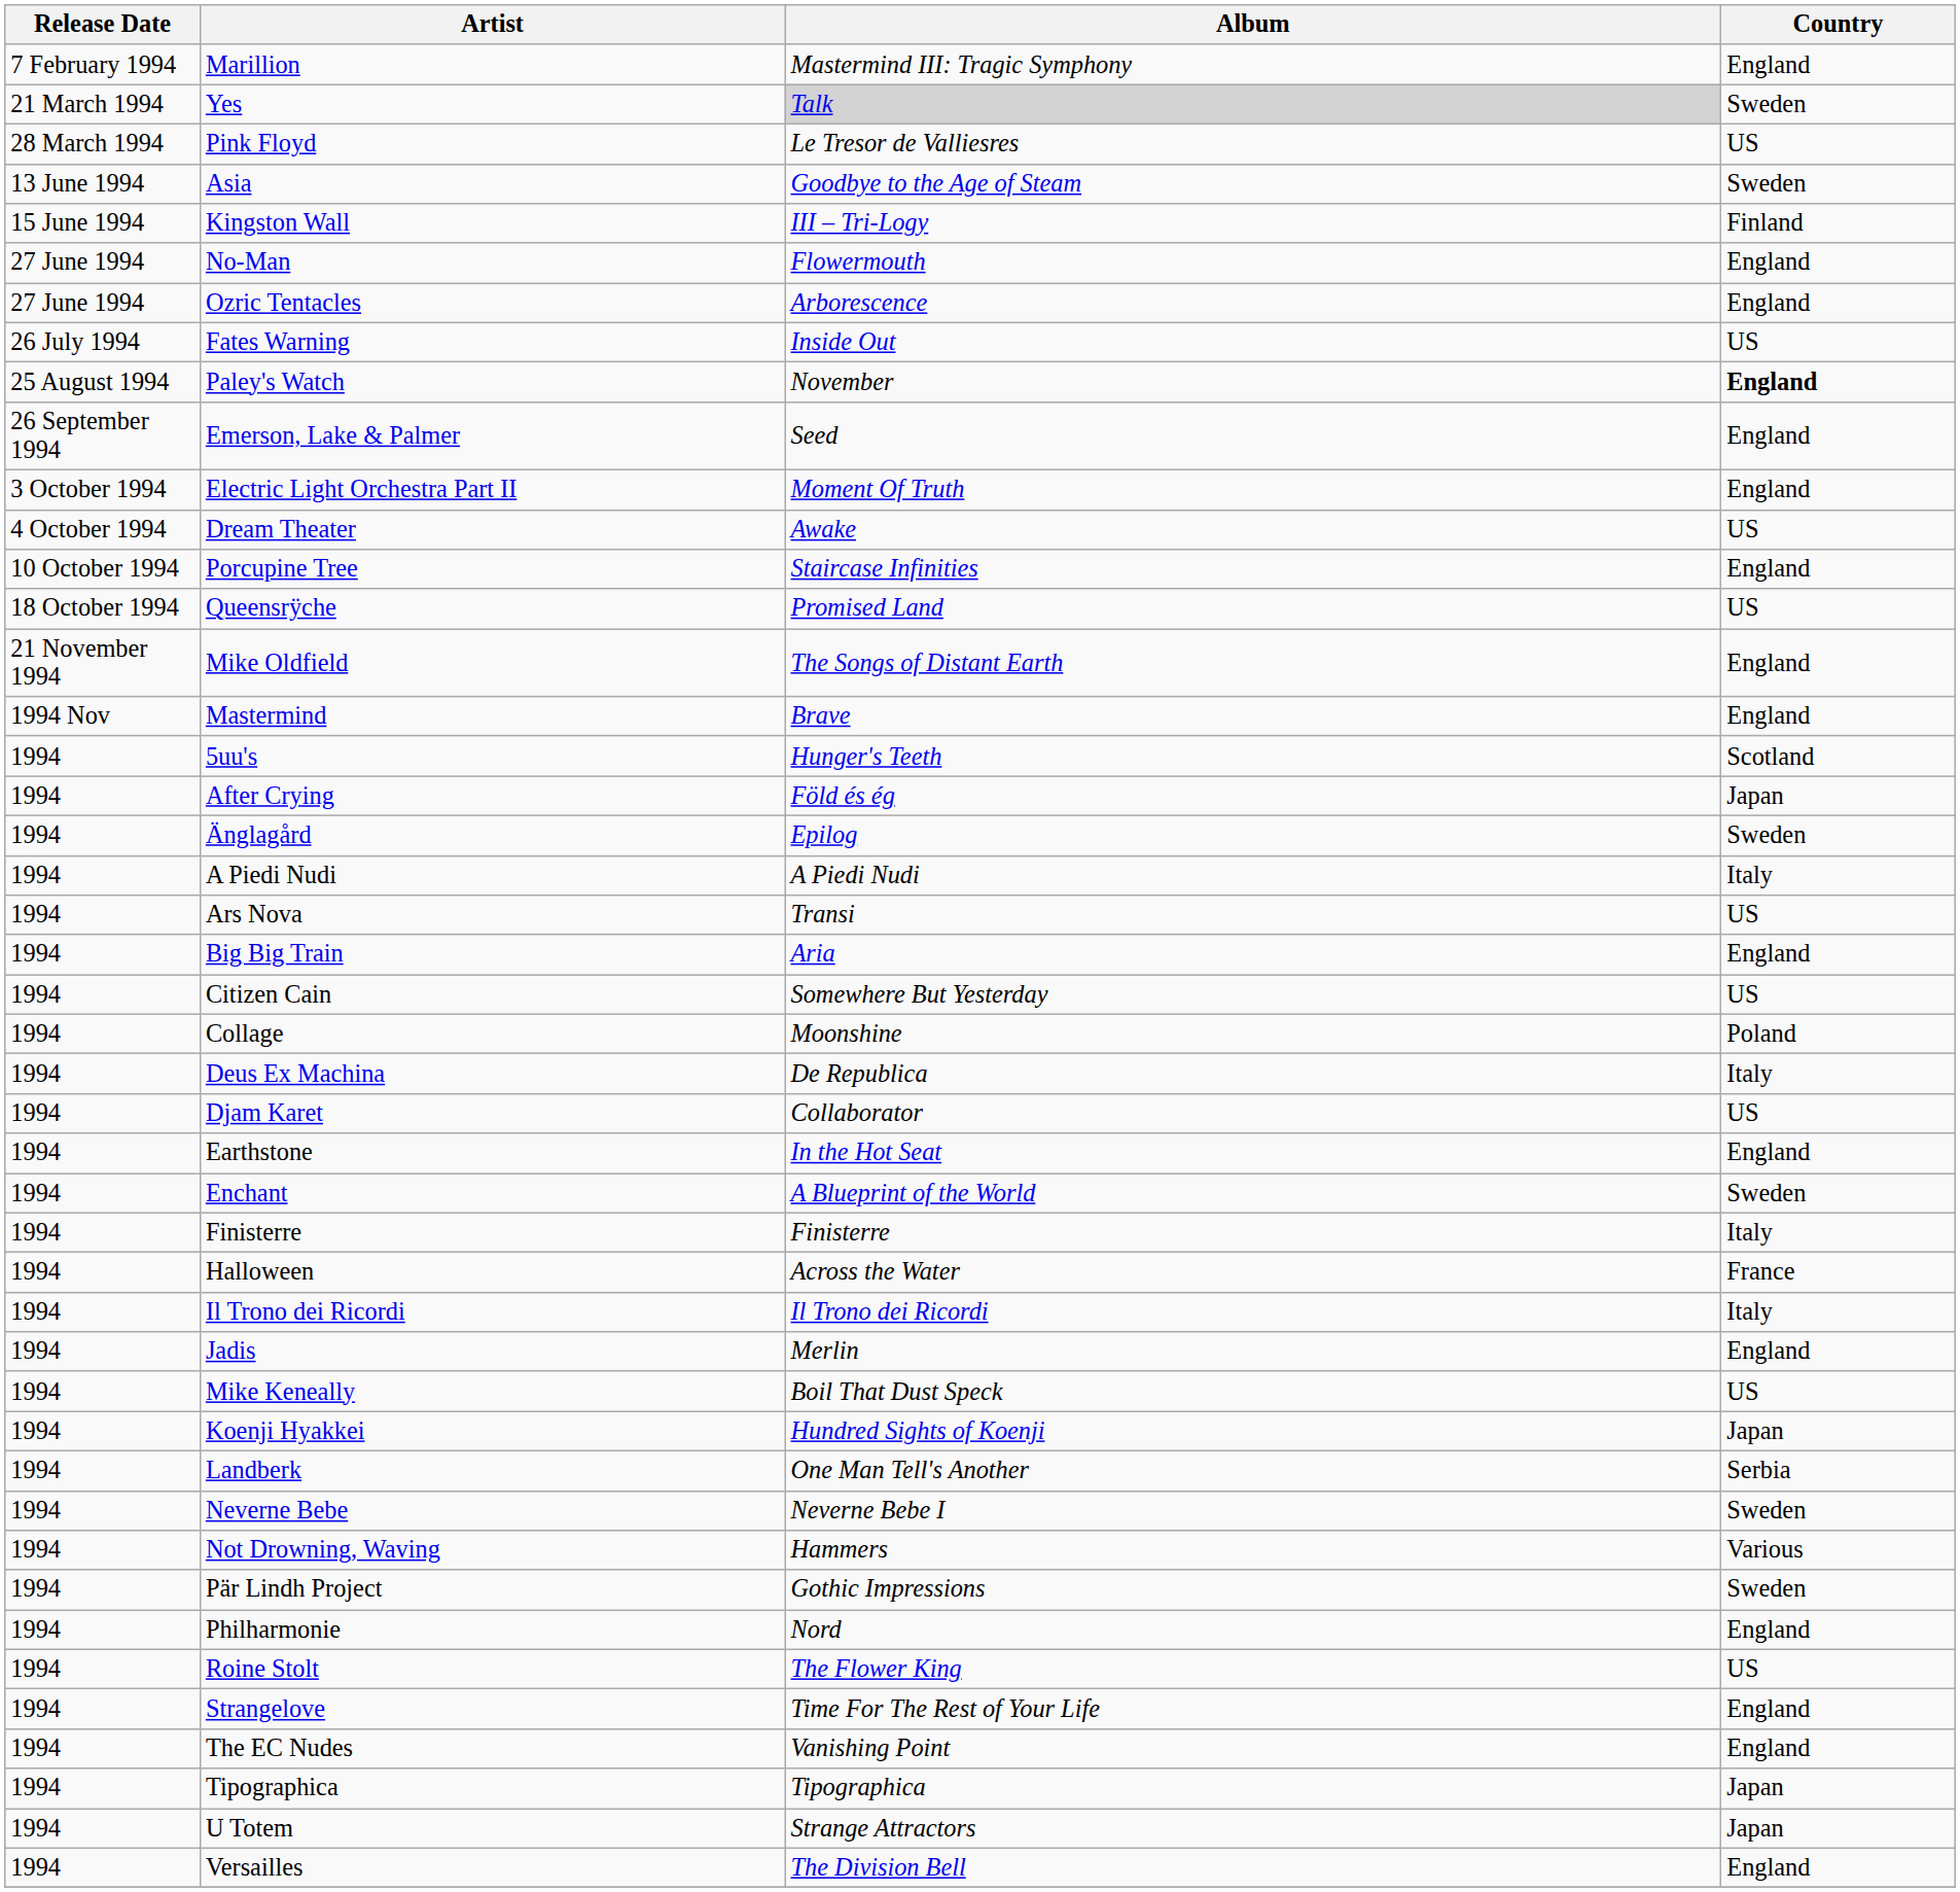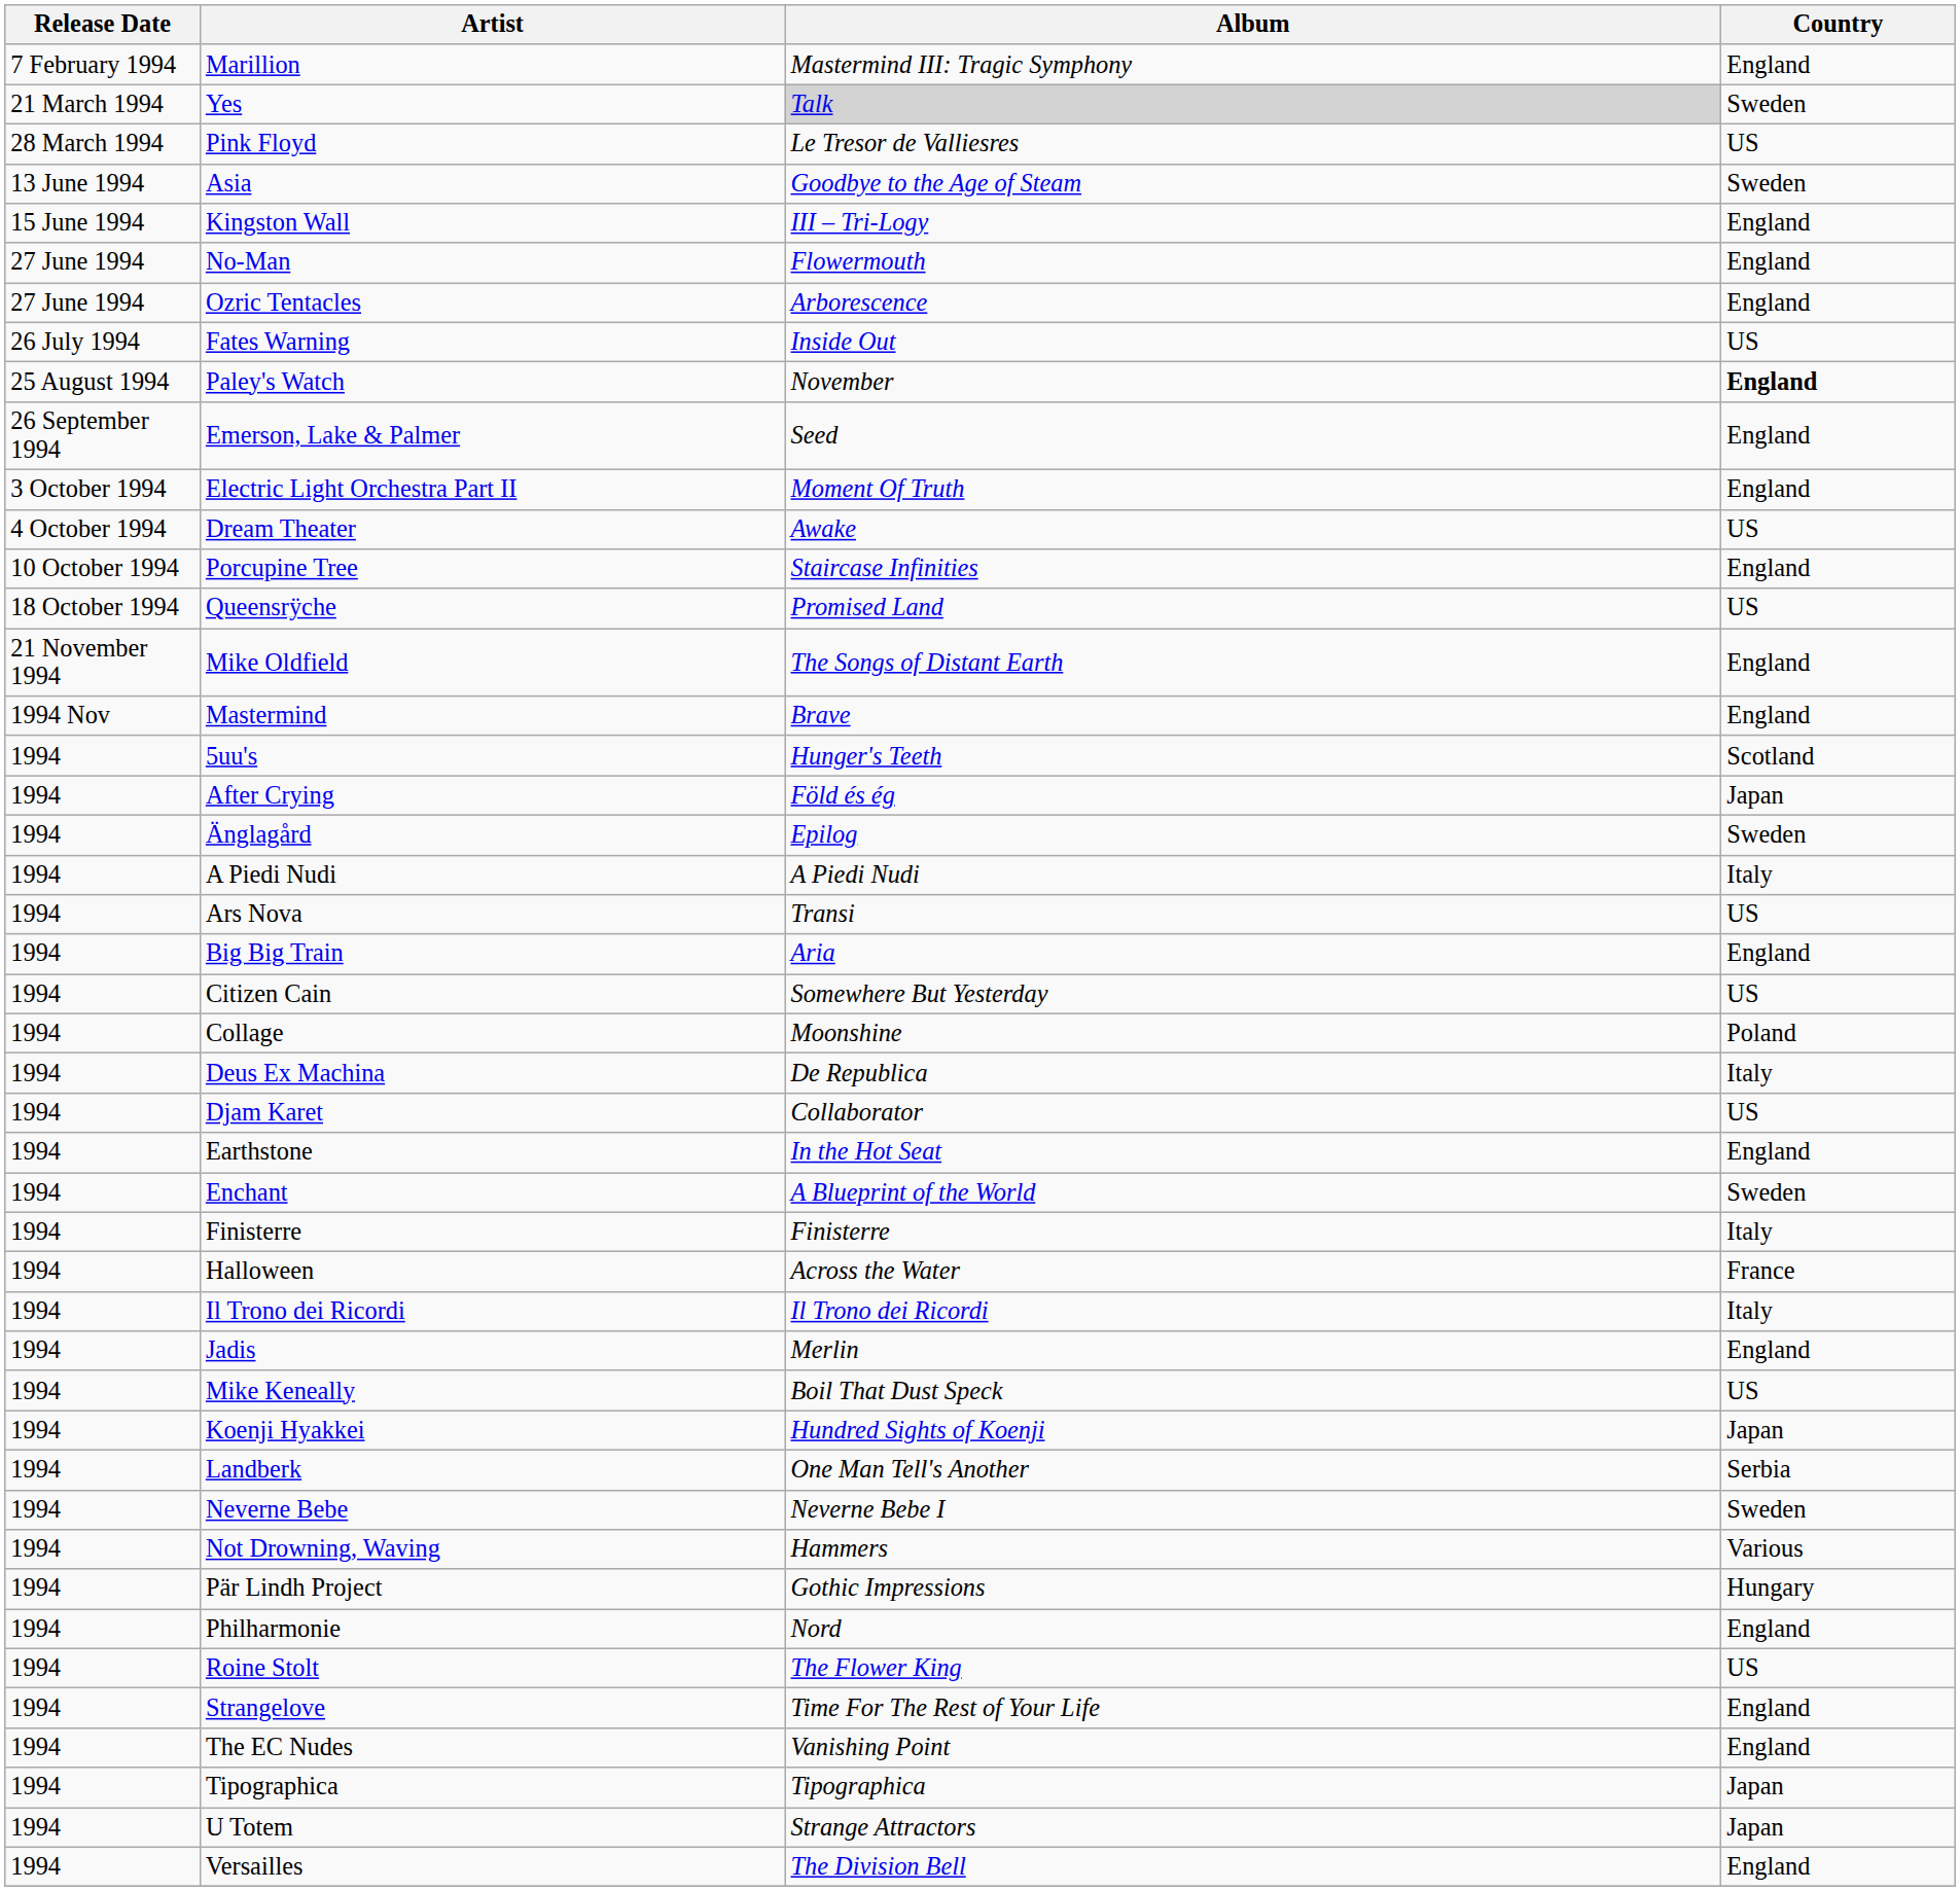 <table class="wikitable">
 <tr>
 <th align=center width="10%">Release Date</th>
 <th align=center width="30%">Artist</th>
 <th align=center width="48%">Album</th>
 <th align=center width="12%">Country</th>
 </tr>
 <tr>
 <td>7 February 1994</td>
 <td><a href='#'>Marillion</a></td>
 <td><em>Mastermind III: Tragic Symphony</em></td>
 <td>England</td>
 </tr>
 <tr>
 <td>21 March 1994</td>
 <td><a href='#'>Yes</a></td>
 <td style="background: lightgrey;"><em><a href='#'>Talk</a></em></td>
 <td>Sweden</td>
 </tr>
 <tr>
 <td>28 March 1994</td>
 <td><a href='#'>Pink Floyd</a></td>
 <td><em>Le Tresor de Valliesres</em></td>
 <td>US</td>
 </tr>
 <tr>
 <td>13 June 1994</td>
 <td><a href='#'>Asia</a></td>
 <td><em><a href='#'>Goodbye to the Age of Steam</a></em></td>
 <td>Sweden</td>
 </tr>
 <tr>
 <td>15 June 1994</td>
 <td><a href='#'>Kingston Wall</a></td>
 <td><em><a href='#'>III – Tri-Logy</a></em></td>
-<td>Finland</td>
+<td>England</td>
 </tr>
 <tr>
 <td>27 June 1994</td>
 <td><a href='#'>No-Man</a></td>
 <td><em><a href='#'>Flowermouth</a></em></td>
 <td>England</td>
 </tr>
 <tr>
 <td>27 June 1994</td>
 <td><a href='#'>Ozric Tentacles</a></td>
 <td><em><a href='#'>Arborescence</a></em></td>
 <td>England</td>
 </tr>
 <tr>
 <td>26 July 1994</td>
 <td><a href='#'>Fates Warning</a></td>
 <td><em><a href='#'>Inside Out</a></em></td>
 <td>US</td>
 </tr>
 <tr>
 <td>25 August 1994</td>
 <td><a href='#'>Paley's Watch</a></td>
 <td><em>November</em></td>
 <td><strong>England</strong></td>
 </tr>
 <tr>
 <td>26 September 1994</td>
 <td><a href='#'>Emerson, Lake & Palmer</a></td>
 <td><em>Seed</em></td>
 <td>England</td>
 </tr>
 <tr>
 <td>3 October 1994</td>
 <td><a href='#'>Electric Light Orchestra Part II</a></td>
 <td><em><a href='#'>Moment Of Truth</a></em></td>
 <td>England</td>
 </tr>
 <tr>
 <td>4 October 1994</td>
 <td><a href='#'>Dream Theater</a></td>
 <td><em><a href='#'>Awake</a></em></td>
 <td>US</td>
 </tr>
 <tr>
 <td>10 October 1994</td>
 <td><a href='#'>Porcupine Tree</a></td>
 <td><em><a href='#'>Staircase Infinities</a></em></td>
 <td>England</td>
 </tr>
 <tr>
 <td>18 October 1994</td>
 <td><a href='#'>Queensrÿche</a></td>
 <td><em><a href='#'>Promised Land</a></em></td>
 <td>US</td>
 </tr>
 <tr>
 <td>21 November 1994</td>
 <td><a href='#'>Mike Oldfield</a></td>
 <td><em><a href='#'>The Songs of Distant Earth</a></em></td>
 <td>England</td>
 </tr>
 <tr>
 <td>1994 Nov</td>
 <td><a href='#'>Mastermind</a></td>
 <td><em><a href='#'>Brave</a></em></td>
 <td>England</td>
 </tr>
 <tr>
 <td>1994</td>
 <td><a href='#'>5uu's</a></td>
 <td><em><a href='#'>Hunger's Teeth</a></em></td>
 <td>Scotland</td>
 </tr>
 <tr>
 <td>1994</td>
 <td><a href='#'>After Crying</a></td>
 <td><em><a href='#'>Föld és ég</a></em></td>
 <td>Japan</td>
 </tr>
 <tr>
 <td>1994</td>
 <td><a href='#'>Änglagård</a></td>
 <td><em><a href='#'>Epilog</a></em></td>
 <td>Sweden</td>
 </tr>
 <tr>
 <td>1994</td>
 <td>A Piedi Nudi</td>
 <td><em>A Piedi Nudi</em></td>
 <td>Italy</td>
 </tr>
 <tr>
 <td>1994</td>
 <td>Ars Nova</td>
 <td><em>Transi</em></td>
 <td>US</td>
 </tr>
 <tr>
 <td>1994</td>
 <td><a href='#'>Big Big Train</a></td>
 <td><em><a href='#'>Aria</a></em></td>
 <td>England</td>
 </tr>
 <tr>
 <td>1994</td>
 <td>Citizen Cain</td>
 <td><em>Somewhere But Yesterday</em></td>
 <td>US</td>
 </tr>
 <tr>
 <td>1994</td>
 <td>Collage</td>
 <td><em>Moonshine</em></td>
 <td>Poland</td>
 </tr>
 <tr>
 <td>1994</td>
 <td><a href='#'>Deus Ex Machina</a></td>
 <td><em>De Republica</em></td>
 <td>Italy</td>
 </tr>
 <tr>
 <td>1994</td>
 <td><a href='#'>Djam Karet</a></td>
 <td><em>Collaborator</em></td>
 <td>US</td>
 </tr>
 <tr>
 <td>1994</td>
 <td>Earthstone</td>
 <td><em><a href='#'>In the Hot Seat</a></em></td>
 <td>England</td>
 </tr>
 <tr>
 <td>1994</td>
 <td><a href='#'>Enchant</a></td>
 <td><em><a href='#'>A Blueprint of the World</a></em></td>
 <td>Sweden</td>
 </tr>
 <tr>
 <td>1994</td>
 <td>Finisterre</td>
 <td><em>Finisterre</em></td>
 <td>Italy</td>
 </tr>
 <tr>
 <td>1994</td>
 <td>Halloween</td>
 <td><em>Across the Water</em></td>
 <td>France</td>
 </tr>
 <tr>
 <td>1994</td>
 <td><a href='#'>Il Trono dei Ricordi</a></td>
 <td><em><a href='#'>Il Trono dei Ricordi</a></em></td>
 <td>Italy</td>
 </tr>
 <tr>
 <td>1994</td>
 <td><a href='#'>Jadis</a></td>
 <td><em>Merlin</em></td>
 <td>England</td>
 </tr>
 <tr>
 <td>1994</td>
 <td><a href='#'>Mike Keneally</a></td>
 <td><em>Boil That Dust Speck</em></td>
 <td>US</td>
 </tr>
 <tr>
 <td>1994</td>
 <td><a href='#'>Koenji Hyakkei</a></td>
 <td><em><a href='#'>Hundred Sights of Koenji</a></em></td>
 <td>Japan</td>
 </tr>
 <tr>
 <td>1994</td>
 <td><a href='#'>Landberk</a></td>
 <td><em>One Man Tell's Another</em></td>
 <td>Serbia</td>
 </tr>
 <tr>
 <td>1994</td>
 <td><a href='#'>Neverne Bebe</a></td>
 <td><em>Neverne Bebe I</em></td>
 <td>Sweden</td>
 </tr>
 <tr>
 <td>1994</td>
 <td><a href='#'>Not Drowning, Waving</a></td>
 <td><em>Hammers</em></td>
 <td>Various</td>
 </tr>
 <tr>
 <td>1994</td>
 <td>Pär Lindh Project</td>
 <td><em>Gothic Impressions</em></td>
-<td>Sweden</td>
+<td>Hungary</td>
 </tr>
 <tr>
 <td>1994</td>
 <td>Philharmonie</td>
 <td><em>Nord</em></td>
 <td>England</td>
 </tr>
 <tr>
 <td>1994</td>
 <td><a href='#'>Roine Stolt</a></td>
 <td><em><a href='#'>The Flower King</a></em></td>
 <td>US</td>
 </tr>
 <tr>
 <td>1994</td>
 <td><a href='#'>Strangelove</a></td>
 <td><em>Time For The Rest of Your Life</em></td>
 <td>England</td>
 </tr>
 <tr>
 <td>1994</td>
 <td>The EC Nudes</td>
 <td><em>Vanishing Point</em></td>
 <td>England</td>
 </tr>
 <tr>
 <td>1994</td>
 <td>Tipographica</td>
 <td><em>Tipographica</em></td>
 <td>Japan</td>
 </tr>
 <tr>
 <td>1994</td>
 <td>U Totem</td>
 <td><em>Strange Attractors</em></td>
 <td>Japan</td>
 </tr>
 <tr>
 <td>1994</td>
 <td>Versailles</td>
 <td><em><a href='#'>The Division Bell</a></em></td>
 <td>England</td>
 </tr>
 <tr>
 </tr>
 </table>
